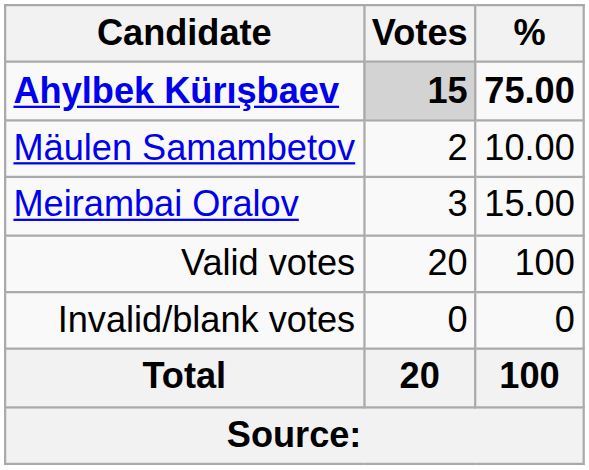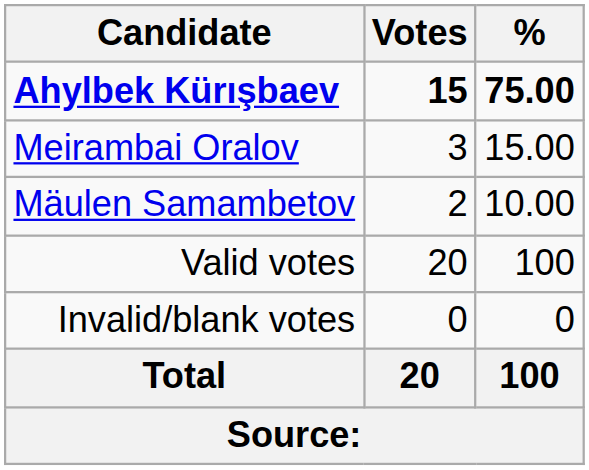 <table class="wikitable" style="text-align:right">
 <tr>
 <th>Candidate</th>
 <th>Votes</th>
 <th>%</th>
 </tr>
 <tr>
 <td align="left"><strong><a href='#'>Ahylbek Kürışbaev</a></strong></td>
-<td style="background: lightgrey;"><strong>15</strong></td>
+<td><strong>15</strong></td>
 <td><strong>75.00</strong></td>
+</tr>
+<tr>
+<td align="left"><a href='#'>Meirambai Oralov</a></td>
+<td>3</td>
+<td>15.00</td>
 </tr>
 <tr>
 <td align="left"><a href='#'>Mäulen Samambetov</a></td>
 <td>2</td>
 <td>10.00</td>
-</tr>
-<tr>
-<td align="left"><a href='#'>Meirambai Oralov</a></td>
-<td>3</td>
-<td>15.00</td>
 </tr>
 <tr>
 <td>Valid votes</td>
 <td>20</td>
 <td>100</td>
 </tr>
 <tr>
 <td>Invalid/blank votes</td>
 <td>0</td>
 <td>0</td>
 </tr>
 <tr>
 <th>Total</th>
 <th>20</th>
 <th>100</th>
 </tr>
 <tr>
 <th colspan="3">Source: </th>
 </tr>
 </table>
